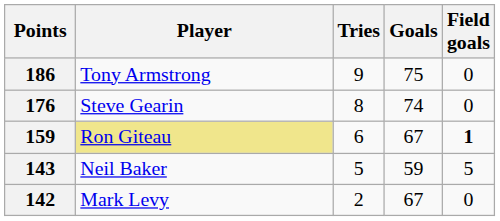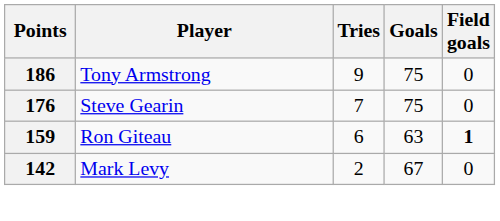 <table class="wikitable" style="text-align:left;">
 <tr>
 <th width=50>Points</th>
 <th width=200>Player</th>
 <th width=30>Tries</th>
 <th width=30>Goals</th>
 <th width=30>Field goals</th>
 </tr>
 <tr>
 <th>186</th>
 <td> <a href='#'>Tony Armstrong</a></td>
 <td align=center>9</td>
 <td align=center>75</td>
 <td align=center>0</td>
 </tr>
 <tr>
 <th>176</th>
 <td> <a href='#'>Steve Gearin</a></td>
-<td align=center>8</td>
-<td align=center>74</td>
+<td align=center>7</td>
+<td align=center>75</td>
 <td align=center>0</td>
 </tr>
 <tr>
 <th>159</th>
-<td style="background: khaki;"> <a href='#'>Ron Giteau</a></td>
+<td> <a href='#'>Ron Giteau</a></td>
 <td align=center>6</td>
-<td align=center>67</td>
+<td align=center>63</td>
 <td align=center><strong>1</strong></td>
-</tr>
-<tr>
-<th>143</th>
-<td> <a href='#'>Neil Baker</a></td>
-<td align=center>5</td>
-<td align=center>59</td>
-<td align=center>5</td>
 </tr>
 <tr>
 <th>142</th>
 <td> <a href='#'>Mark Levy</a></td>
 <td align=center>2</td>
 <td align=center>67</td>
 <td align=center>0</td>
 </tr>
 </table>
